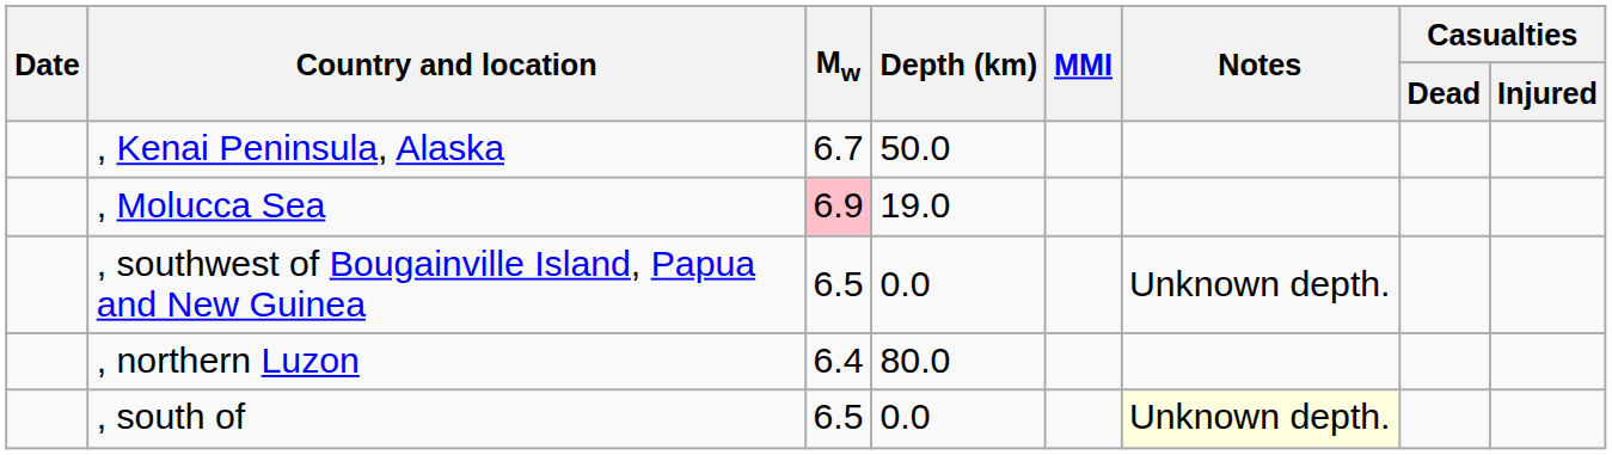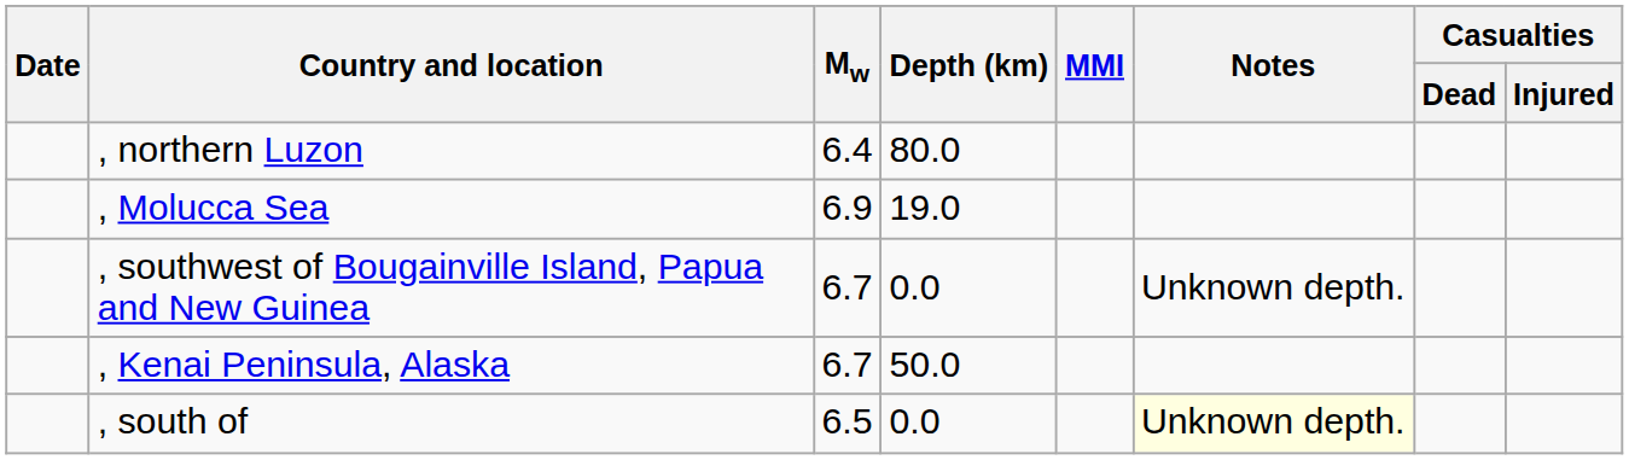 <table class="wikitable sortable sort-under" style="border:1px black; margin-left:1em;">
 <tr>
 <th rowspan="2"><small>Date</small></th>
 <th rowspan="2" style="width: 310px"><small>Country and location</small></th>
 <th rowspan="2"><small>M<sub>w</sub></small></th>
 <th rowspan="2"><small>Depth (km)</small></th>
 <th rowspan="2"><small><a href='#'>MMI</a></small></th>
 <th rowspan="2" class="unsortable"><small>Notes</small></th>
 <th colspan="2"><small>Casualties</small></th>
 </tr>
 <tr>
 <th><small>Dead</small></th>
 <th><small>Injured</small></th>
 </tr>
 <tr>
 <td></td>
-<td>, <a href='#'>Kenai Peninsula</a>, <a href='#'>Alaska</a></td>
-<td>6.7</td>
-<td>50.0</td>
+<td>, northern <a href='#'>Luzon</a></td>
+<td>6.4</td>
+<td>80.0</td>
 <td></td>
 <td></td>
 <td></td>
 <td></td>
 </tr>
 <tr>
 <td></td>
 <td>, <a href='#'>Molucca Sea</a></td>
-<td style="background: pink;">6.9</td>
+<td>6.9</td>
 <td>19.0</td>
 <td></td>
 <td></td>
 <td></td>
 <td></td>
 </tr>
 <tr>
 <td></td>
 <td>, southwest of <a href='#'>Bougainville Island</a>, <a href='#'>Papua and New Guinea</a></td>
-<td>6.5</td>
+<td>6.7</td>
 <td>0.0</td>
 <td></td>
 <td>Unknown depth.</td>
 <td></td>
 <td></td>
 </tr>
 <tr>
 <td></td>
-<td>, northern <a href='#'>Luzon</a></td>
-<td>6.4</td>
-<td>80.0</td>
+<td>, <a href='#'>Kenai Peninsula</a>, <a href='#'>Alaska</a></td>
+<td>6.7</td>
+<td>50.0</td>
 <td></td>
 <td></td>
 <td></td>
 <td></td>
 </tr>
 <tr>
 <td></td>
 <td>, south of</td>
 <td>6.5</td>
 <td>0.0</td>
 <td></td>
 <td style="background: lightyellow;">Unknown depth.</td>
 <td></td>
 <td></td>
 </tr>
 </table>
